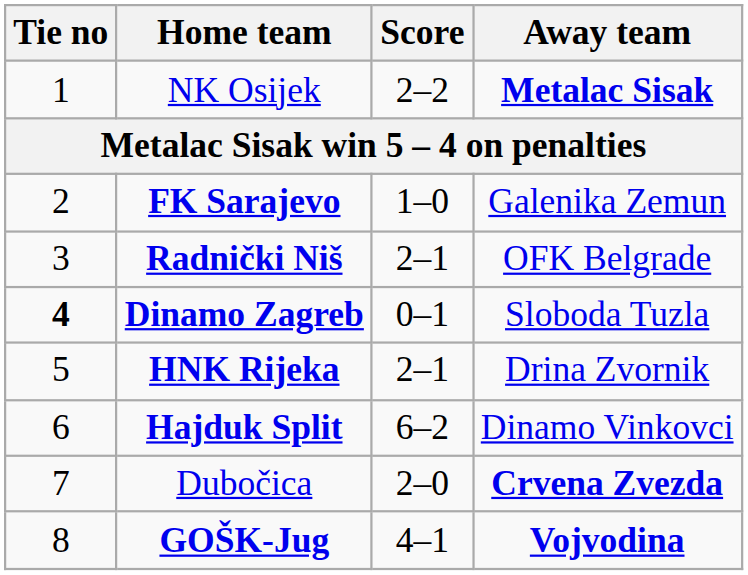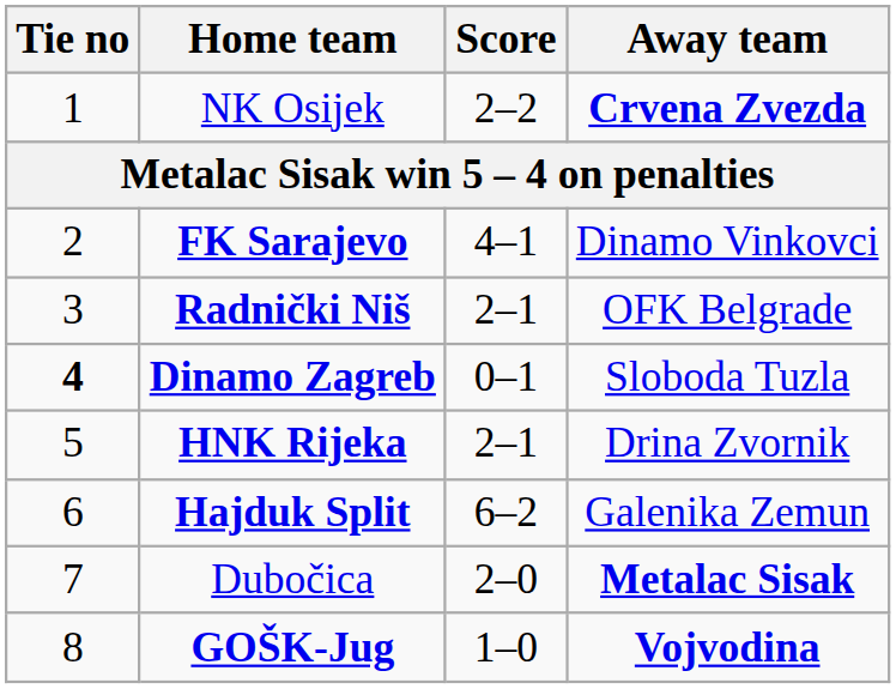 <table class="wikitable" style="text-align: center">
 <tr>
 <th>Tie no</th>
 <th>Home team</th>
 <th>Score</th>
 <th>Away team</th>
 </tr>
 <tr>
 <td>1</td>
 <td><a href='#'>NK Osijek</a></td>
 <td>2–2</td>
-<td><strong><a href='#'>Metalac Sisak</a></strong></td>
+<td><strong><a href='#'>Crvena Zvezda</a></strong></td>
 </tr>
 <tr>
 <th colspan="4">Metalac Sisak win 5 – 4 on penalties</th>
 </tr>
 <tr>
 <td>2</td>
 <td><strong><a href='#'>FK Sarajevo</a></strong></td>
-<td>1–0</td>
-<td><a href='#'>Galenika Zemun</a></td>
+<td>4–1</td>
+<td><a href='#'>Dinamo Vinkovci</a></td>
 </tr>
 <tr>
 <td>3</td>
 <td><strong><a href='#'>Radnički Niš</a></strong></td>
 <td>2–1</td>
 <td><a href='#'>OFK Belgrade</a></td>
 </tr>
 <tr>
 <td><strong>4</strong></td>
 <td><strong><a href='#'>Dinamo Zagreb</a></strong></td>
 <td>0–1</td>
 <td><a href='#'>Sloboda Tuzla</a></td>
 </tr>
 <tr>
 <td>5</td>
 <td><strong><a href='#'>HNK Rijeka</a></strong></td>
 <td>2–1</td>
 <td><a href='#'>Drina Zvornik</a></td>
 </tr>
 <tr>
 <td>6</td>
 <td><strong><a href='#'>Hajduk Split</a></strong></td>
 <td>6–2</td>
-<td><a href='#'>Dinamo Vinkovci</a></td>
+<td><a href='#'>Galenika Zemun</a></td>
 </tr>
 <tr>
 <td>7</td>
 <td><a href='#'>Dubočica</a></td>
 <td>2–0</td>
-<td><strong><a href='#'>Crvena Zvezda</a></strong></td>
+<td><strong><a href='#'>Metalac Sisak</a></strong></td>
 </tr>
 <tr>
 <td>8</td>
 <td><strong><a href='#'>GOŠK-Jug</a></strong></td>
-<td>4–1</td>
+<td>1–0</td>
 <td><strong><a href='#'>Vojvodina</a></strong></td>
 </tr>
 </table>
